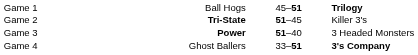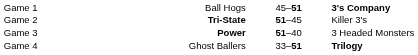 <table style="width:100%;" cellspacing="1">
 <tr>
 <th width=15%></th>
 <th width=25%></th>
 <th width=10%></th>
 <th width=25%></th>
 </tr>
 <tr style=font-size:90%>
 <td align=right>Game 1</td>
 <td align=right>Ball Hogs</td>
 <td align=center>45–<strong>51</strong></td>
-<td><strong>Trilogy</strong></td>
+<td><strong>3's Company</strong></td>
 <td></td>
 </tr>
 <tr style=font-size:90%>
 <td align=right>Game 2</td>
 <td align=right><strong>Tri-State</strong></td>
 <td align=center><strong>51</strong>–45</td>
 <td>Killer 3's</td>
 <td></td>
 </tr>
 <tr style=font-size:90%>
 <td align=right>Game 3</td>
 <td align=right><strong>Power</strong></td>
 <td align=center><strong>51</strong>–40</td>
 <td>3 Headed Monsters</td>
 <td></td>
 </tr>
 <tr style=font-size:90%>
 <td align=right>Game 4</td>
 <td align=right>Ghost Ballers</td>
 <td align=center>33–<strong>51</strong></td>
-<td><strong>3's Company</strong></td>
+<td><strong>Trilogy</strong></td>
 <td></td>
 </tr>
 </table>
